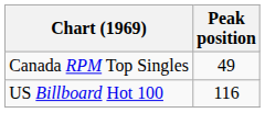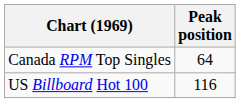 <table class="wikitable">
 <tr>
 <th>Chart (1969)</th>
 <th>Peak<br>position</th>
 </tr>
 <tr>
 <td>Canada <em><a href='#'>RPM</a></em> Top Singles</td>
-<td style="text-align:center;">49</td>
+<td style="text-align:center;">64</td>
 </tr>
 <tr>
 <td>US <em><a href='#'>Billboard</a></em> <a href='#'>Hot 100</a></td>
 <td style="text-align:center;">116</td>
 </tr>
 <tr>
 </tr>
 </table>
